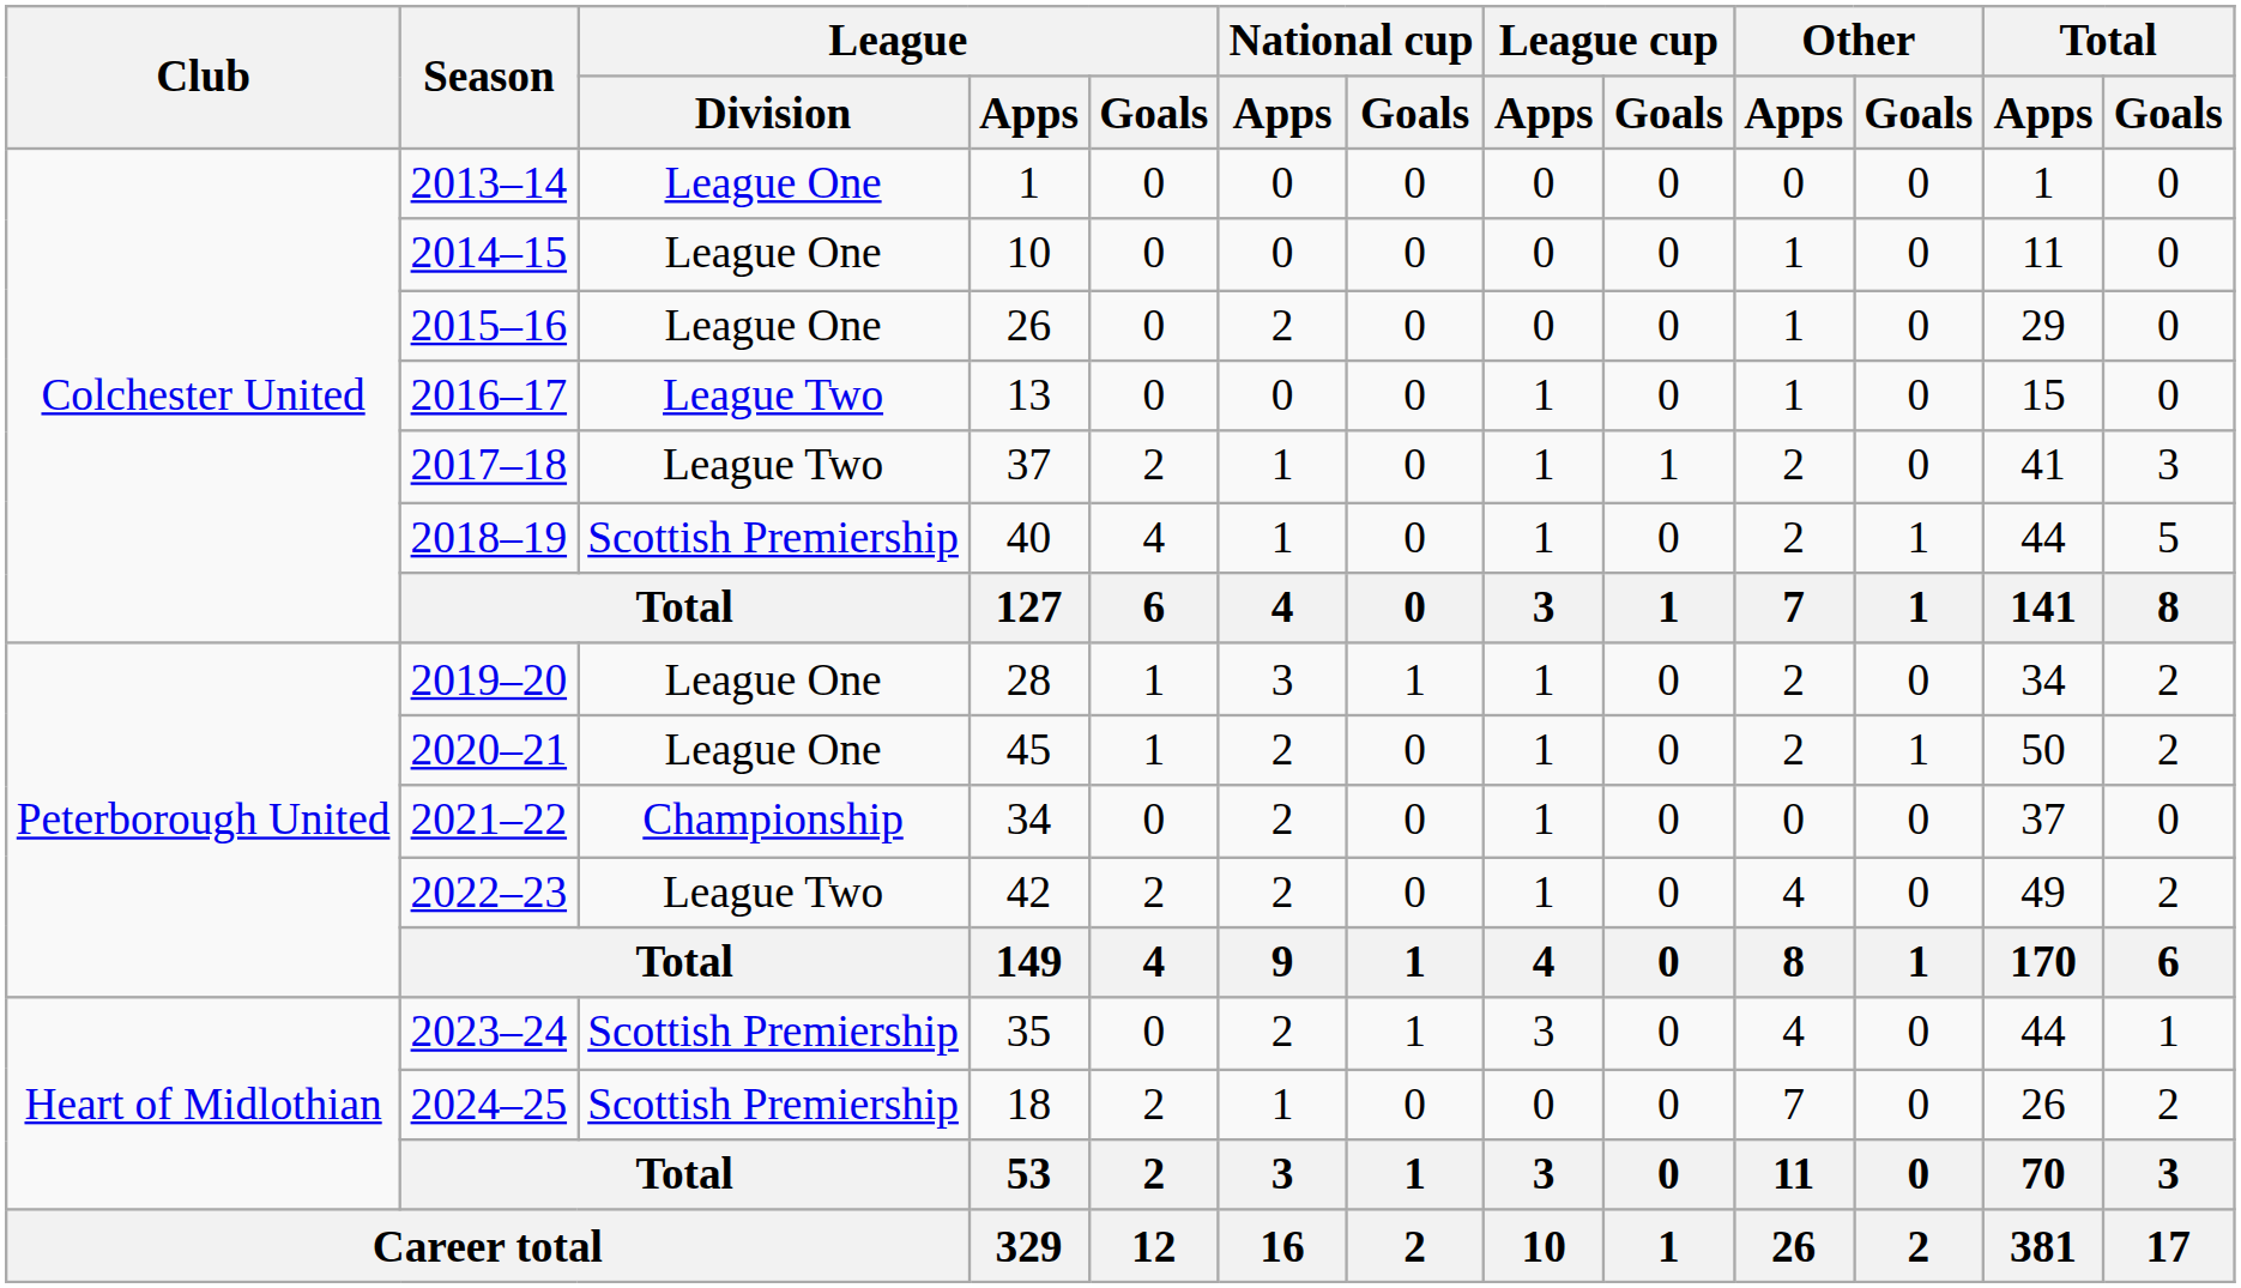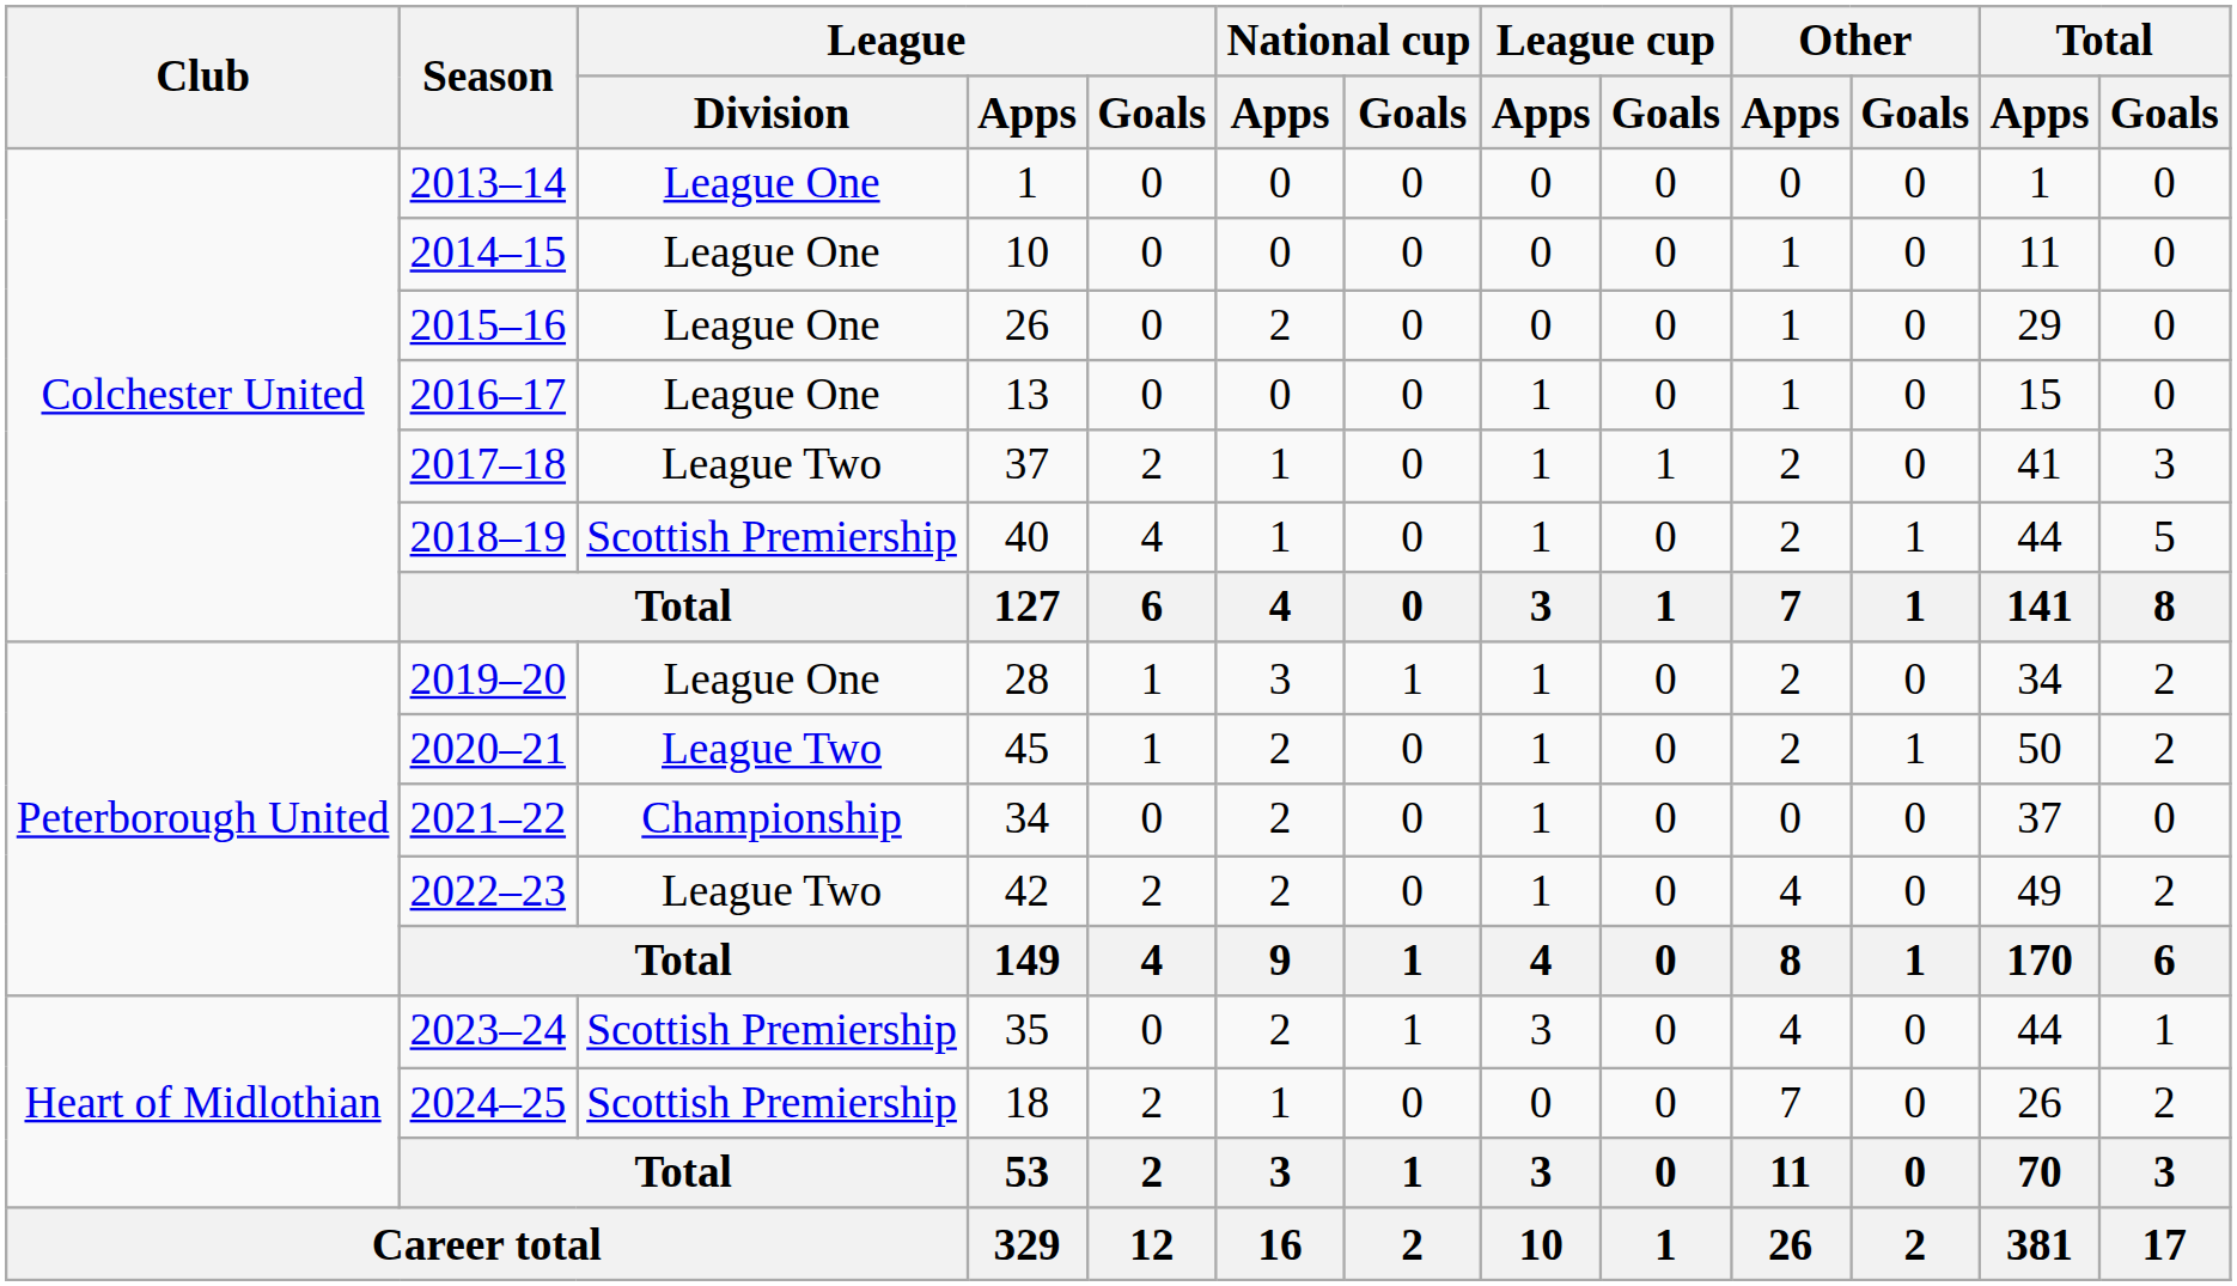 <table class=wikitable style="text-align:center">
 <tr>
 <th rowspan=2>Club</th>
 <th rowspan=2>Season</th>
 <th colspan=3>League</th>
 <th colspan=2>National cup</th>
 <th colspan=2>League cup</th>
 <th colspan=2>Other</th>
 <th colspan=2>Total</th>
 </tr>
 <tr>
 <th>Division</th>
 <th>Apps</th>
 <th>Goals</th>
 <th>Apps</th>
 <th>Goals</th>
 <th>Apps</th>
 <th>Goals</th>
 <th>Apps</th>
 <th>Goals</th>
 <th>Apps</th>
 <th>Goals</th>
 </tr>
 <tr>
 <td rowspan="7"><a href='#'>Colchester United</a></td>
 <td><a href='#'>2013–14</a></td>
 <td><a href='#'>League One</a></td>
 <td>1</td>
 <td>0</td>
 <td>0</td>
 <td>0</td>
 <td>0</td>
 <td>0</td>
 <td>0</td>
 <td>0</td>
 <td>1</td>
 <td>0</td>
 </tr>
 <tr>
 <td><a href='#'>2014–15</a></td>
 <td>League One</td>
 <td>10</td>
 <td>0</td>
 <td>0</td>
 <td>0</td>
 <td>0</td>
 <td>0</td>
 <td>1</td>
 <td>0</td>
 <td>11</td>
 <td>0</td>
 </tr>
 <tr>
 <td><a href='#'>2015–16</a></td>
 <td>League One</td>
 <td>26</td>
 <td>0</td>
 <td>2</td>
 <td>0</td>
 <td>0</td>
 <td>0</td>
 <td>1</td>
 <td>0</td>
 <td>29</td>
 <td>0</td>
 </tr>
 <tr>
 <td><a href='#'>2016–17</a></td>
-<td><a href='#'>League Two</a></td>
+<td>League One</td>
 <td>13</td>
 <td>0</td>
 <td>0</td>
 <td>0</td>
 <td>1</td>
 <td>0</td>
 <td>1</td>
 <td>0</td>
 <td>15</td>
 <td>0</td>
 </tr>
 <tr>
 <td><a href='#'>2017–18</a></td>
 <td>League Two</td>
 <td>37</td>
 <td>2</td>
 <td>1</td>
 <td>0</td>
 <td>1</td>
 <td>1</td>
 <td>2</td>
 <td>0</td>
 <td>41</td>
 <td>3</td>
 </tr>
 <tr>
 <td><a href='#'>2018–19</a></td>
 <td><a href='#'>Scottish Premiership</a></td>
 <td>40</td>
 <td>4</td>
 <td>1</td>
 <td>0</td>
 <td>1</td>
 <td>0</td>
 <td>2</td>
 <td>1</td>
 <td>44</td>
 <td>5</td>
 </tr>
 <tr>
 <th colspan="2">Total</th>
 <th>127</th>
 <th>6</th>
 <th>4</th>
 <th>0</th>
 <th>3</th>
 <th>1</th>
 <th>7</th>
 <th>1</th>
 <th>141</th>
 <th>8</th>
 </tr>
 <tr>
 <td rowspan="5"><a href='#'>Peterborough United</a></td>
 <td><a href='#'>2019–20</a></td>
 <td>League One</td>
 <td>28</td>
 <td>1</td>
 <td>3</td>
 <td>1</td>
 <td>1</td>
 <td>0</td>
 <td>2</td>
 <td>0</td>
 <td>34</td>
 <td>2</td>
 </tr>
 <tr>
 <td><a href='#'>2020–21</a></td>
-<td>League One</td>
+<td><a href='#'>League Two</a></td>
 <td>45</td>
 <td>1</td>
 <td>2</td>
 <td>0</td>
 <td>1</td>
 <td>0</td>
 <td>2</td>
 <td>1</td>
 <td>50</td>
 <td>2</td>
 </tr>
 <tr>
 <td><a href='#'>2021–22</a></td>
 <td><a href='#'>Championship</a></td>
 <td>34</td>
 <td>0</td>
 <td>2</td>
 <td>0</td>
 <td>1</td>
 <td>0</td>
 <td>0</td>
 <td>0</td>
 <td>37</td>
 <td>0</td>
 </tr>
 <tr>
 <td><a href='#'>2022–23</a></td>
 <td>League Two</td>
 <td>42</td>
 <td>2</td>
 <td>2</td>
 <td>0</td>
 <td>1</td>
 <td>0</td>
 <td>4</td>
 <td>0</td>
 <td>49</td>
 <td>2</td>
 </tr>
 <tr>
 <th colspan="2">Total</th>
 <th>149</th>
 <th>4</th>
 <th>9</th>
 <th>1</th>
 <th>4</th>
 <th>0</th>
 <th>8</th>
 <th>1</th>
 <th>170</th>
 <th>6</th>
 </tr>
 <tr>
 <td rowspan="3"><a href='#'>Heart of Midlothian</a></td>
 <td><a href='#'>2023–24</a></td>
 <td><a href='#'>Scottish Premiership</a></td>
 <td>35</td>
 <td>0</td>
 <td>2</td>
 <td>1</td>
 <td>3</td>
 <td>0</td>
 <td>4</td>
 <td>0</td>
 <td>44</td>
 <td>1</td>
 </tr>
 <tr>
 <td><a href='#'>2024–25</a></td>
 <td><a href='#'>Scottish Premiership</a></td>
 <td>18</td>
 <td>2</td>
 <td>1</td>
 <td>0</td>
 <td>0</td>
 <td>0</td>
 <td>7</td>
 <td>0</td>
 <td>26</td>
 <td>2</td>
 </tr>
 <tr>
 <th colspan="2">Total</th>
 <th>53</th>
 <th>2</th>
 <th>3</th>
 <th>1</th>
 <th>3</th>
 <th>0</th>
 <th>11</th>
 <th>0</th>
 <th>70</th>
 <th>3</th>
 </tr>
 <tr>
 <th colspan="3">Career total</th>
 <th>329</th>
 <th>12</th>
 <th>16</th>
 <th>2</th>
 <th>10</th>
 <th>1</th>
 <th>26</th>
 <th>2</th>
 <th>381</th>
 <th>17</th>
 </tr>
 </table>
